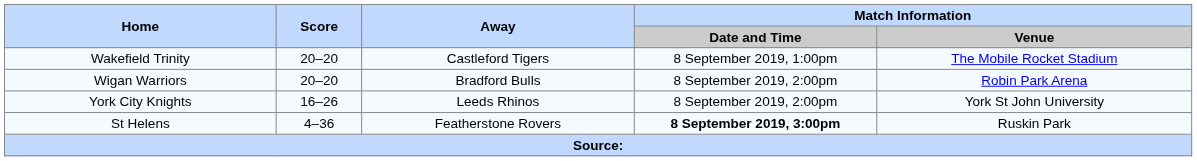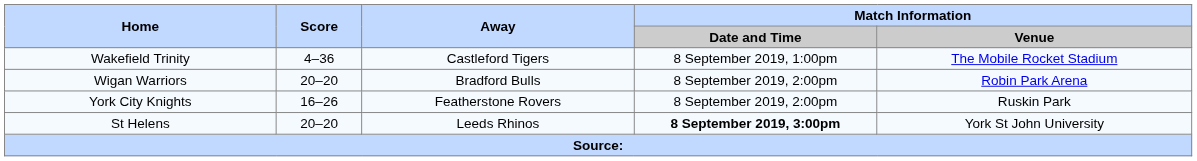 <table border=1 style="border-collapse:collapse; font-size:90%; text-align:center;" cellpadding=3 cellspacing=0 width=100%>
 <tr bgcolor=#C1D8FF>
 <th rowspan=2 width=19%>Home</th>
 <th rowspan=2 width=6%>Score</th>
 <th rowspan=2 width=19%>Away</th>
 <th colspan=2>Match Information</th>
 </tr>
 <tr bgcolor=#CCCCCC>
 <th width=17%>Date and Time</th>
 <th width=22%>Venue</th>
 </tr>
 <tr bgcolor=#F5FAFF>
 <td> Wakefield Trinity</td>
-<td>20–20</td>
+<td>4–36</td>
 <td> Castleford Tigers</td>
 <td>8 September 2019, 1:00pm</td>
 <td><a href='#'>The Mobile Rocket Stadium</a></td>
 </tr>
 <tr bgcolor=#F5FAFF>
 <td> Wigan Warriors</td>
 <td>20–20</td>
 <td> Bradford Bulls</td>
 <td>8 September 2019, 2:00pm</td>
 <td><a href='#'>Robin Park Arena</a></td>
 </tr>
 <tr bgcolor=#F5FAFF>
 <td> York City Knights</td>
 <td>16–26</td>
-<td> Leeds Rhinos</td>
+<td> Featherstone Rovers</td>
 <td>8 September 2019, 2:00pm</td>
-<td>York St John University</td>
+<td>Ruskin Park</td>
 </tr>
 <tr bgcolor=#F5FAFF>
 <td> St Helens</td>
-<td>4–36</td>
-<td> Featherstone Rovers</td>
+<td>20–20</td>
+<td> Leeds Rhinos</td>
 <td><strong>8 September 2019, 3:00pm</strong></td>
-<td>Ruskin Park</td>
+<td>York St John University</td>
 </tr>
 <tr style="background:#c1d8ff;">
 <th colspan=6>Source:</th>
 </tr>
 </table>
